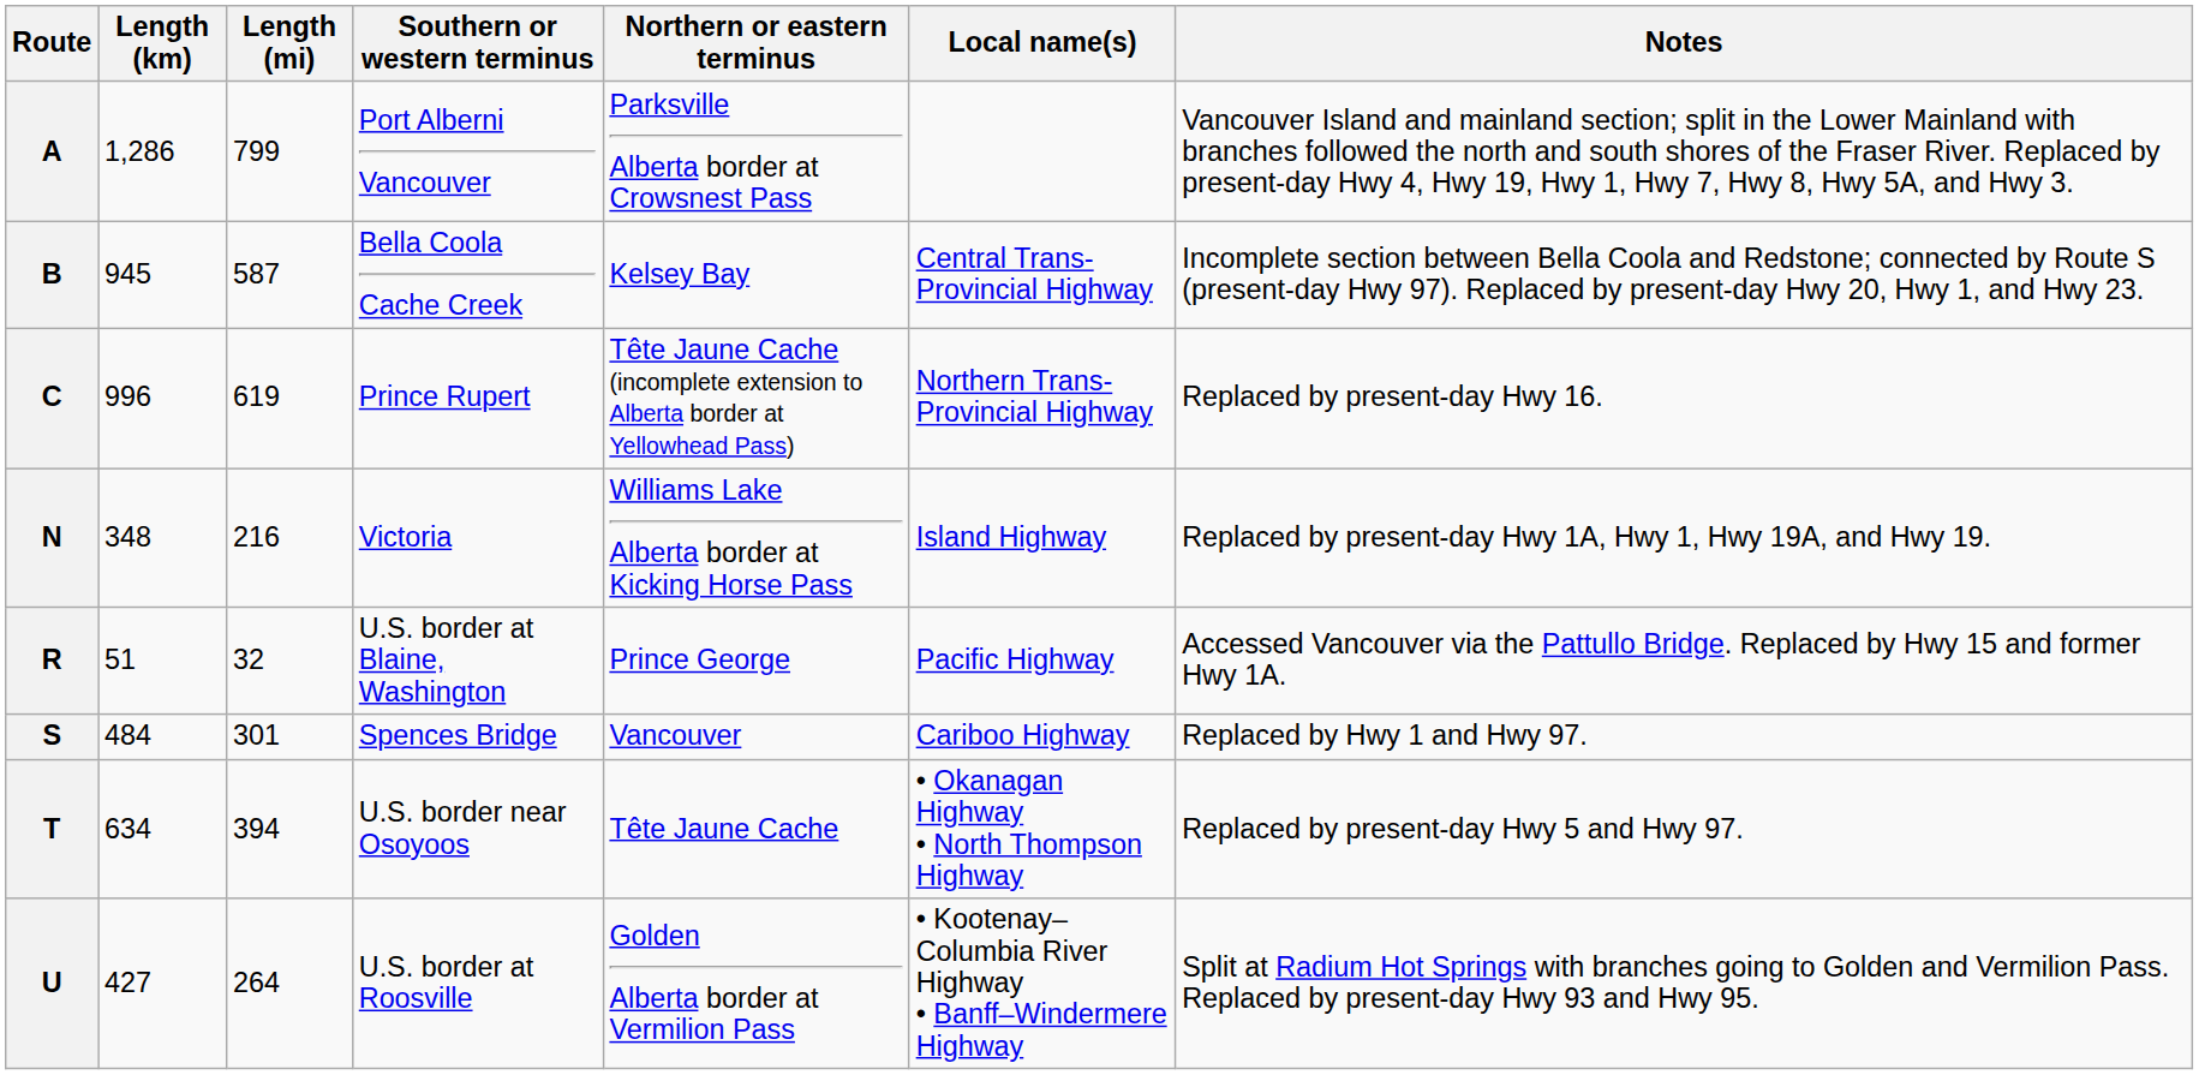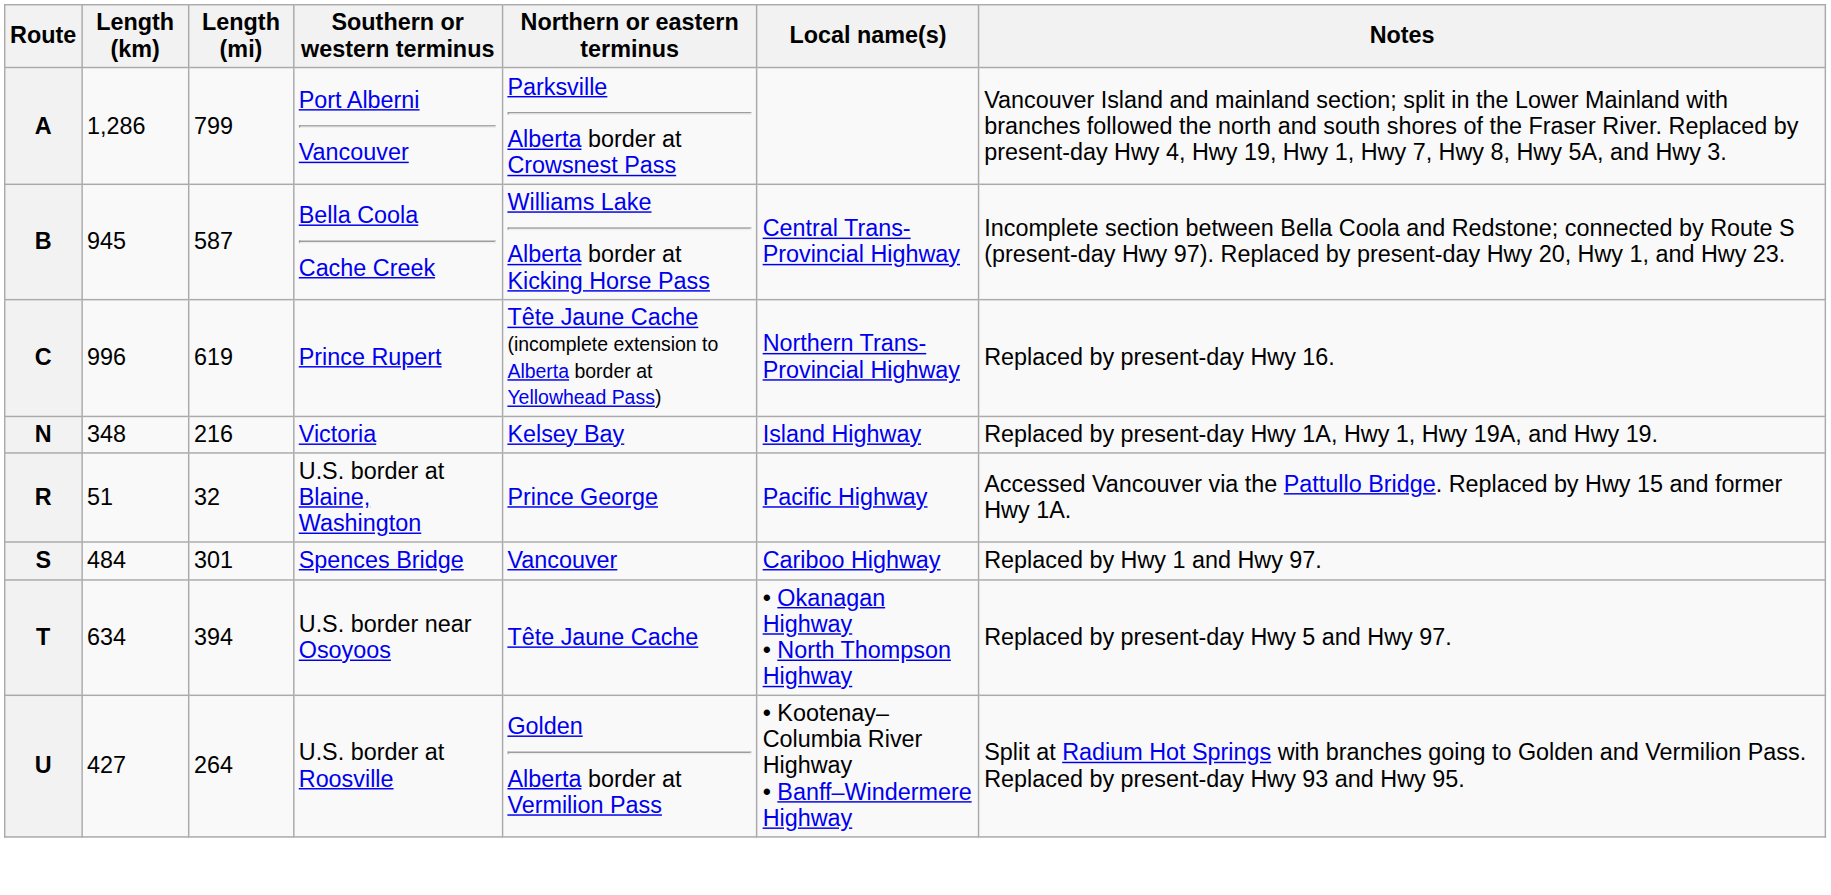 <table class="wikitable sortable">
 <tr>
 <th>Route</th>
 <th>Length (km)</th>
 <th>Length (mi)</th>
 <th class="unsortable">Southern or western terminus</th>
 <th class="unsortable">Northern or eastern terminus</th>
 <th class="unsortable">Local name(s)</th>
 <th class="unsortable">Notes</th>
 </tr>
 <tr>
 <th>A</th>
 <td>1,286</td>
 <td>799</td>
 <td><a href='#'>Port Alberni</a><hr><a href='#'>Vancouver</a></td>
 <td><a href='#'>Parksville</a><hr><a href='#'>Alberta</a> border at <a href='#'>Crowsnest Pass</a></td>
 <td></td>
 <td>Vancouver Island and mainland section; split in the Lower Mainland with branches followed the north and south shores of the Fraser River. Replaced by present-day Hwy 4, Hwy 19, Hwy 1, Hwy 7, Hwy 8, Hwy 5A, and Hwy 3.</td>
 </tr>
 <tr>
 <th>B</th>
 <td>945</td>
 <td>587</td>
 <td><a href='#'>Bella Coola</a><hr><a href='#'>Cache Creek</a></td>
-<td><a href='#'>Kelsey Bay</a></td>
+<td><a href='#'>Williams Lake</a><hr><a href='#'>Alberta</a> border at <a href='#'>Kicking Horse Pass</a></td>
 <td><a href='#'>Central Trans-Provincial Highway</a></td>
 <td>Incomplete section between Bella Coola and Redstone; connected by Route S (present-day Hwy 97). Replaced by present-day Hwy 20, Hwy 1, and Hwy 23.</td>
 </tr>
 <tr>
 <th>C</th>
 <td>996</td>
 <td>619</td>
 <td><a href='#'>Prince Rupert</a></td>
 <td><a href='#'>Tête Jaune Cache</a><br><small>(incomplete extension to <a href='#'>Alberta</a> border at <a href='#'>Yellowhead Pass</a>)</small></td>
 <td><a href='#'>Northern Trans-Provincial Highway</a></td>
 <td>Replaced by present-day Hwy 16.</td>
 </tr>
 <tr>
 <th>N</th>
 <td>348</td>
 <td>216</td>
 <td><a href='#'>Victoria</a></td>
-<td><a href='#'>Williams Lake</a><hr><a href='#'>Alberta</a> border at <a href='#'>Kicking Horse Pass</a></td>
+<td><a href='#'>Kelsey Bay</a></td>
 <td><a href='#'>Island Highway</a></td>
 <td>Replaced by present-day Hwy 1A, Hwy 1, Hwy 19A, and Hwy 19.</td>
 </tr>
 <tr>
 <th>R</th>
 <td>51</td>
 <td>32</td>
 <td>U.S. border at <a href='#'>Blaine, Washington</a></td>
 <td><a href='#'>Prince George</a></td>
 <td><a href='#'>Pacific Highway</a></td>
 <td>Accessed Vancouver via the <a href='#'>Pattullo Bridge</a>. Replaced by Hwy 15 and former Hwy 1A.</td>
 </tr>
 <tr>
 <th>S</th>
 <td>484</td>
 <td>301</td>
 <td><a href='#'>Spences Bridge</a></td>
 <td><a href='#'>Vancouver</a></td>
 <td><a href='#'>Cariboo Highway</a></td>
 <td>Replaced by Hwy 1 and Hwy 97.</td>
 </tr>
 <tr>
 <th>T</th>
 <td>634</td>
 <td>394</td>
 <td>U.S. border near <a href='#'>Osoyoos</a></td>
 <td><a href='#'>Tête Jaune Cache</a></td>
 <td>• <a href='#'>Okanagan Highway</a><br>• <a href='#'>North Thompson Highway</a></td>
 <td>Replaced by present-day Hwy 5 and Hwy 97.</td>
 </tr>
 <tr>
 <th>U</th>
 <td>427</td>
 <td>264</td>
 <td>U.S. border at <a href='#'>Roosville</a></td>
 <td><a href='#'>Golden</a><hr><a href='#'>Alberta</a> border at <a href='#'>Vermilion Pass</a></td>
 <td>• Kootenay–Columbia River Highway<br>• <a href='#'>Banff–Windermere Highway</a></td>
 <td>Split at <a href='#'>Radium Hot Springs</a> with branches going to Golden and Vermilion Pass. Replaced by present-day Hwy 93 and Hwy 95.</td>
 </tr>
 </table>
